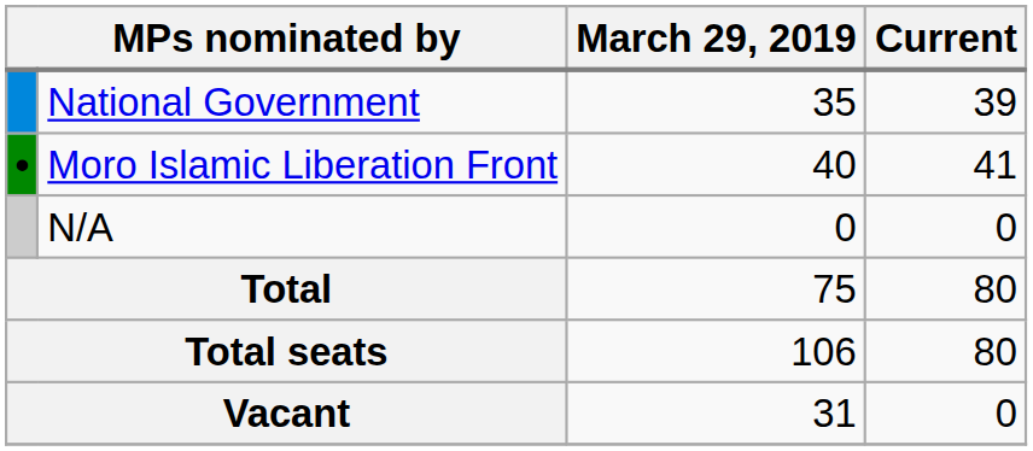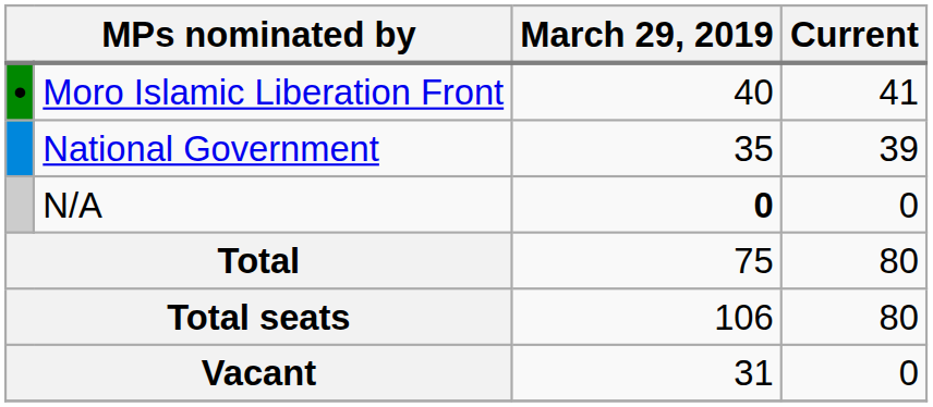 <table class="wikitable" style="font-size: 95%;">
 <tr style="background:#e9e9e9; border-bottom:2px solid gray;">
 <th colspan=2>MPs nominated by</th>
 <th>March 29, 2019</th>
 <th>Current</th>
+</tr>
+<tr>
+<th style="background-color:#008800"><span>•</span></th>
+<td><a href='#'>Moro Islamic Liberation Front</a></td>
+<td align="right">40</td>
+<td align="right">41</td>
 </tr>
 <tr>
 <th style="background-color:#0087DC"></th>
 <td><a href='#'>National Government</a></td>
 <td align="right">35</td>
 <td align="right">39</td>
 </tr>
 <tr>
-<th style="background-color:#008800"><span>•</span></th>
-<td><a href='#'>Moro Islamic Liberation Front</a></td>
-<td align="right">40</td>
-<td align="right">41</td>
-</tr>
-<tr>
 <th style="background-color:#CCCCCC"></th>
 <td>N/A </td>
-<td align="right">0</td>
+<td align="right"><strong>0</strong></td>
 <td align="right">0</td>
 </tr>
 <tr>
 <th colspan="2">Total</th>
 <td style="text-align:right;">75</td>
 <td style="text-align:right;">80</td>
 </tr>
 <tr>
 <th colspan="2">Total seats</th>
 <td style="text-align:right;">106</td>
 <td style="text-align:right;">80</td>
 </tr>
 <tr>
 <th colspan="2">Vacant</th>
 <td align="right">31</td>
 <td align="right">0</td>
 </tr>
 <tr>
 </tr>
 </table>
